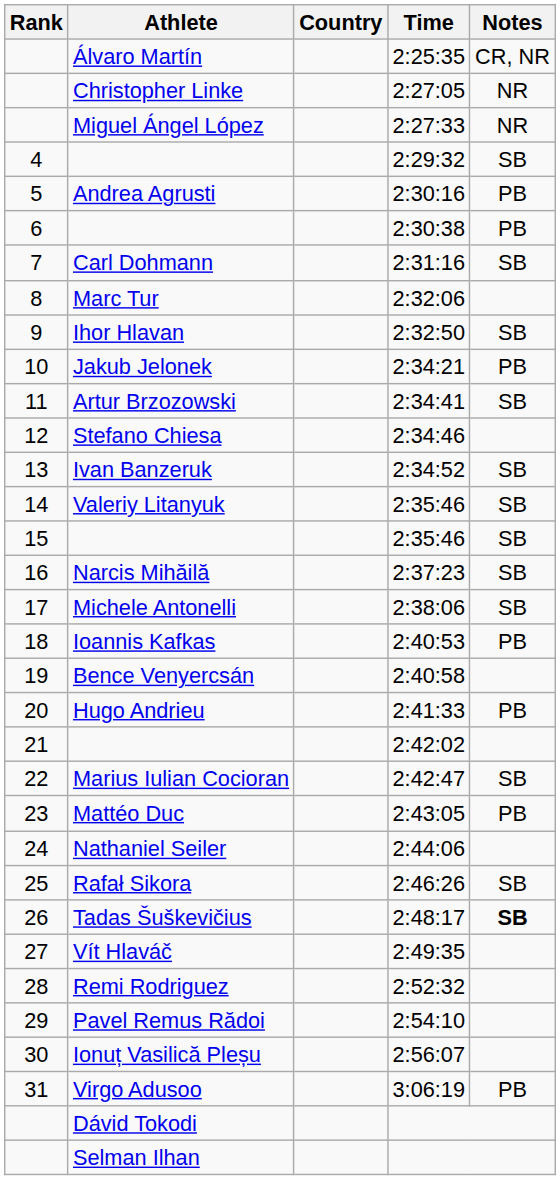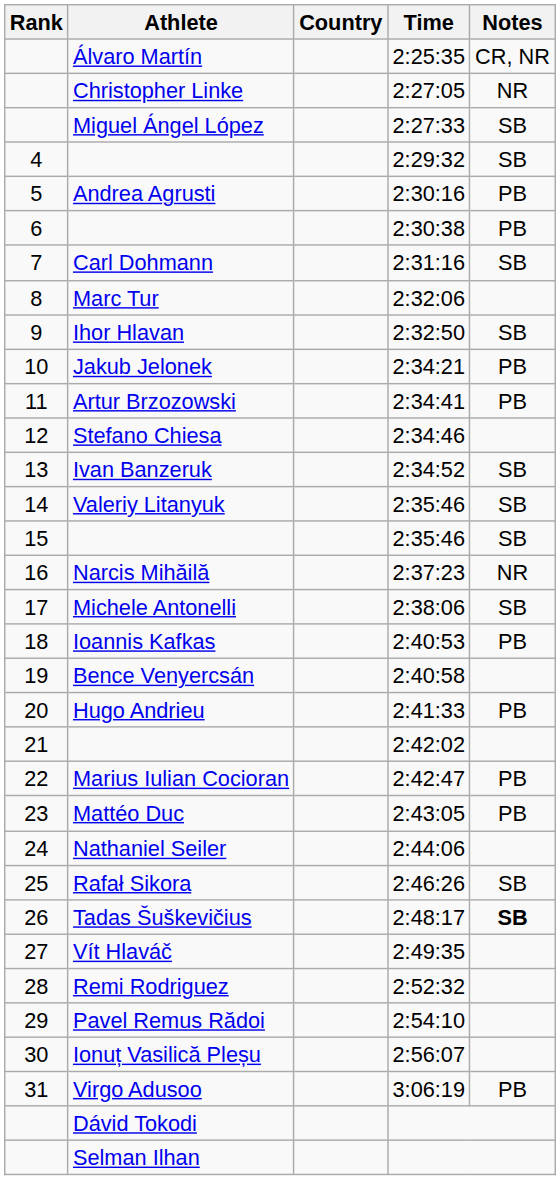 <table class="wikitable sortable" style=" text-align:center; font-size:95%;">
 <tr>
 <th>Rank</th>
 <th>Athlete</th>
 <th>Country</th>
 <th>Time</th>
 <th>Notes</th>
 </tr>
 <tr>
 <td></td>
 <td align=left><a href='#'>Álvaro Martín</a></td>
 <td align=left></td>
 <td>2:25:35</td>
 <td>CR, NR</td>
 </tr>
 <tr>
 <td></td>
 <td align=left><a href='#'>Christopher Linke</a></td>
 <td align=left></td>
 <td>2:27:05</td>
 <td>NR</td>
 </tr>
 <tr>
 <td></td>
 <td align=left><a href='#'>Miguel Ángel López</a></td>
 <td align=left></td>
 <td>2:27:33</td>
-<td>NR</td>
+<td>SB</td>
 </tr>
 <tr>
 <td>4</td>
 <td align=left></td>
 <td align=left></td>
 <td>2:29:32</td>
 <td>SB</td>
 </tr>
 <tr>
 <td>5</td>
 <td align=left><a href='#'>Andrea Agrusti</a></td>
 <td align=left></td>
 <td>2:30:16</td>
 <td>PB</td>
 </tr>
 <tr>
 <td>6</td>
 <td align=left></td>
 <td align=left></td>
 <td>2:30:38</td>
 <td>PB</td>
 </tr>
 <tr>
 <td>7</td>
 <td align=left><a href='#'>Carl Dohmann</a></td>
 <td align=left></td>
 <td>2:31:16</td>
 <td>SB</td>
 </tr>
 <tr>
 <td>8</td>
 <td align=left><a href='#'>Marc Tur</a></td>
 <td align=left></td>
 <td>2:32:06</td>
 <td></td>
 </tr>
 <tr>
 <td>9</td>
 <td align=left><a href='#'>Ihor Hlavan</a></td>
 <td align=left></td>
 <td>2:32:50</td>
 <td>SB</td>
 </tr>
 <tr>
 <td>10</td>
 <td align=left><a href='#'>Jakub Jelonek</a></td>
 <td align=left></td>
 <td>2:34:21</td>
 <td>PB</td>
 </tr>
 <tr>
 <td>11</td>
 <td align=left><a href='#'>Artur Brzozowski</a></td>
 <td align=left></td>
 <td>2:34:41</td>
-<td>SB</td>
+<td>PB</td>
 </tr>
 <tr>
 <td>12</td>
 <td align=left><a href='#'>Stefano Chiesa</a></td>
 <td align=left></td>
 <td>2:34:46</td>
 <td></td>
 </tr>
 <tr>
 <td>13</td>
 <td align=left><a href='#'>Ivan Banzeruk</a></td>
 <td align=left></td>
 <td>2:34:52</td>
 <td>SB</td>
 </tr>
 <tr>
 <td>14</td>
 <td align=left><a href='#'>Valeriy Litanyuk</a></td>
 <td align=left></td>
 <td>2:35:46</td>
 <td>SB</td>
 </tr>
 <tr>
 <td>15</td>
 <td align=left></td>
 <td align=left></td>
 <td>2:35:46</td>
 <td>SB</td>
 </tr>
 <tr>
 <td>16</td>
 <td align=left><a href='#'>Narcis Mihăilă</a></td>
 <td align=left></td>
 <td>2:37:23</td>
-<td>SB</td>
+<td>NR</td>
 </tr>
 <tr>
 <td>17</td>
 <td align=left><a href='#'>Michele Antonelli</a></td>
 <td align=left></td>
 <td>2:38:06</td>
 <td>SB</td>
 </tr>
 <tr>
 <td>18</td>
 <td align=left><a href='#'>Ioannis Kafkas</a></td>
 <td align=left></td>
 <td>2:40:53</td>
 <td>PB</td>
 </tr>
 <tr>
 <td>19</td>
 <td align=left><a href='#'>Bence Venyercsán</a></td>
 <td align=left></td>
 <td>2:40:58</td>
 <td></td>
 </tr>
 <tr>
 <td>20</td>
 <td align=left><a href='#'>Hugo Andrieu</a></td>
 <td align=left></td>
 <td>2:41:33</td>
 <td>PB</td>
 </tr>
 <tr>
 <td>21</td>
 <td align=left></td>
 <td align=left></td>
 <td>2:42:02</td>
 <td></td>
 </tr>
 <tr>
 <td>22</td>
 <td align=left><a href='#'>Marius Iulian Cocioran</a></td>
 <td align=left></td>
 <td>2:42:47</td>
-<td>SB</td>
+<td>PB</td>
 </tr>
 <tr>
 <td>23</td>
 <td align=left><a href='#'>Mattéo Duc</a></td>
 <td align=left></td>
 <td>2:43:05</td>
 <td>PB</td>
 </tr>
 <tr>
 <td>24</td>
 <td align=left><a href='#'>Nathaniel Seiler</a></td>
 <td align=left></td>
 <td>2:44:06</td>
 <td></td>
 </tr>
 <tr>
 <td>25</td>
 <td align=left><a href='#'>Rafał Sikora</a></td>
 <td align=left></td>
 <td>2:46:26</td>
 <td>SB</td>
 </tr>
 <tr>
 <td>26</td>
 <td align=left><a href='#'>Tadas Šuškevičius</a></td>
 <td align=left></td>
 <td>2:48:17</td>
 <td><strong>SB</strong></td>
 </tr>
 <tr>
 <td>27</td>
 <td align=left><a href='#'>Vít Hlaváč</a></td>
 <td align=left></td>
 <td>2:49:35</td>
 <td></td>
 </tr>
 <tr>
 <td>28</td>
 <td align=left><a href='#'>Remi Rodriguez</a></td>
 <td align=left></td>
 <td>2:52:32</td>
 <td></td>
 </tr>
 <tr>
 <td>29</td>
 <td align=left><a href='#'>Pavel Remus Rădoi</a></td>
 <td align=left></td>
 <td>2:54:10</td>
 <td></td>
 </tr>
 <tr>
 <td>30</td>
 <td align=left><a href='#'>Ionuț Vasilică Pleșu</a></td>
 <td align=left></td>
 <td>2:56:07</td>
 <td></td>
 </tr>
 <tr>
 <td>31</td>
 <td align=left><a href='#'>Virgo Adusoo</a></td>
 <td align=left></td>
 <td>3:06:19</td>
 <td>PB</td>
 </tr>
 <tr>
 <td></td>
 <td align=left><a href='#'>Dávid Tokodi</a></td>
 <td align=left></td>
 <td colspan=2></td>
 </tr>
 <tr>
 <td></td>
 <td align=left><a href='#'>Selman Ilhan</a></td>
 <td align=left></td>
 <td colspan=2></td>
 </tr>
 </table>
